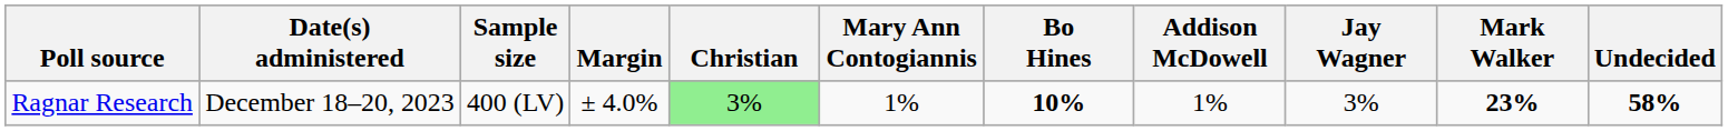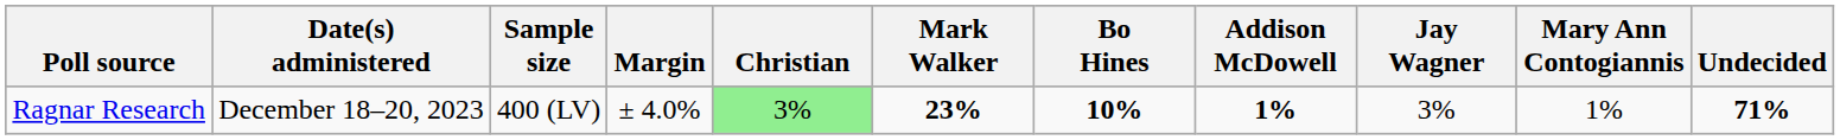 <table class="wikitable" style="font-size:90%;text-align:center;">
 <tr valign=bottom>
 <th>Poll source</th>
 <th>Date(s)<br>administered</th>
 <th>Sample<br>size</th>
 <th>Margin<br></th>
 <th style="width:75px;">Christian<br></th>
-<th style="width:75px;">Mary Ann<br>Contogiannis</th>
+<th style="width:75px;">Mark<br>Walker</th>
 <th style="width:75px;">Bo<br>Hines</th>
 <th style="width:75px;">Addison<br>McDowell</th>
 <th style="width:75px;">Jay<br>Wagner</th>
-<th style="width:75px;">Mark<br>Walker</th>
+<th style="width:75px;">Mary Ann<br>Contogiannis</th>
 <th>Undecided</th>
 </tr>
 <tr>
 <td style="text-align:left;"><a href='#'>Ragnar Research</a></td>
 <td>December 18–20, 2023</td>
 <td>400 (LV)</td>
 <td>± 4.0%</td>
 <td style="background: lightgreen;">3%</td>
+<td><strong>23%</strong></td>
+<td><strong>10%</strong></td>
+<td><strong>1%</strong></td>
+<td>3%</td>
 <td>1%</td>
-<td><strong>10%</strong></td>
-<td>1%</td>
-<td>3%</td>
-<td><strong>23%</strong></td>
-<td><strong>58%</strong></td>
+<td><strong>71%</strong></td>
 </tr>
 </table>
